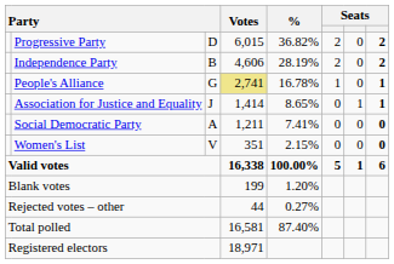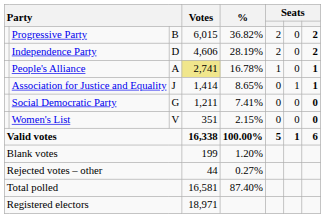 <table class="wikitable" border="1" style="text-align:right;">
 <tr>
 <th style="text-align:left;" valign=bottom rowspan=2 colspan=3>Party</th>
 <th align=center valign=bottom rowspan=2 width="50">Votes</th>
 <th align=center valign=bottom rowspan=2 width="50">%</th>
 <th colspan=3>Seats</th>
 </tr>
 <tr>
 <th align=center valign=bottom width="20"><small></small></th>
 <th align=center valign=bottom width="20"><small><a href='#'></a></small></th>
 <th align=center valign=bottom width="20"><small></small></th>
 </tr>
 <tr>
 <td></td>
 <td align=left><a href='#'>Progressive Party</a></td>
-<td align=left>D</td>
+<td align=left>B</td>
 <td>6,015</td>
 <td>36.82%</td>
 <td>2</td>
 <td>0</td>
 <td><strong>2</strong></td>
 </tr>
 <tr>
 <td></td>
 <td align=left><a href='#'>Independence Party</a></td>
-<td align=left>B</td>
+<td align=left>D</td>
 <td>4,606</td>
 <td>28.19%</td>
 <td>2</td>
 <td>0</td>
 <td><strong>2</strong></td>
 </tr>
 <tr>
 <td></td>
 <td align=left><a href='#'>People's Alliance</a></td>
-<td align=left>G</td>
+<td align=left>A</td>
 <td style="background: khaki;">2,741</td>
 <td>16.78%</td>
 <td>1</td>
 <td>0</td>
 <td><strong>1</strong></td>
 </tr>
 <tr>
 <td></td>
 <td align=left><a href='#'>Association for Justice and Equality</a></td>
 <td align=left>J</td>
 <td>1,414</td>
 <td>8.65%</td>
 <td>0</td>
 <td>1</td>
 <td><strong>1</strong></td>
 </tr>
 <tr>
 <td></td>
 <td align=left><a href='#'>Social Democratic Party</a></td>
-<td align=left>A</td>
+<td align=left>G</td>
 <td>1,211</td>
 <td>7.41%</td>
 <td>0</td>
 <td>0</td>
 <td><strong>0</strong></td>
 </tr>
 <tr>
 <td></td>
 <td align=left><a href='#'>Women's List</a></td>
 <td align=left>V</td>
 <td>351</td>
 <td>2.15%</td>
 <td>0</td>
 <td>0</td>
 <td><strong>0</strong></td>
 </tr>
 <tr style="font-weight:bold">
 <td align=left colspan=3>Valid votes</td>
 <td>16,338</td>
 <td>100.00%</td>
 <td>5</td>
 <td>1</td>
 <td>6</td>
 </tr>
 <tr>
 <td align=left colspan=3>Blank votes</td>
 <td>199</td>
 <td>1.20%</td>
 <td></td>
 <td></td>
 <td></td>
 </tr>
 <tr>
 <td align=left colspan=3>Rejected votes – other</td>
 <td>44</td>
 <td>0.27%</td>
 <td></td>
 <td></td>
 <td></td>
 </tr>
 <tr>
 <td align=left colspan=3>Total polled</td>
 <td>16,581</td>
 <td>87.40%</td>
 <td></td>
 <td></td>
 <td></td>
 </tr>
 <tr>
 <td align=left colspan=3>Registered electors</td>
 <td>18,971</td>
 <td></td>
 <td></td>
 <td></td>
 <td></td>
 </tr>
 </table>
